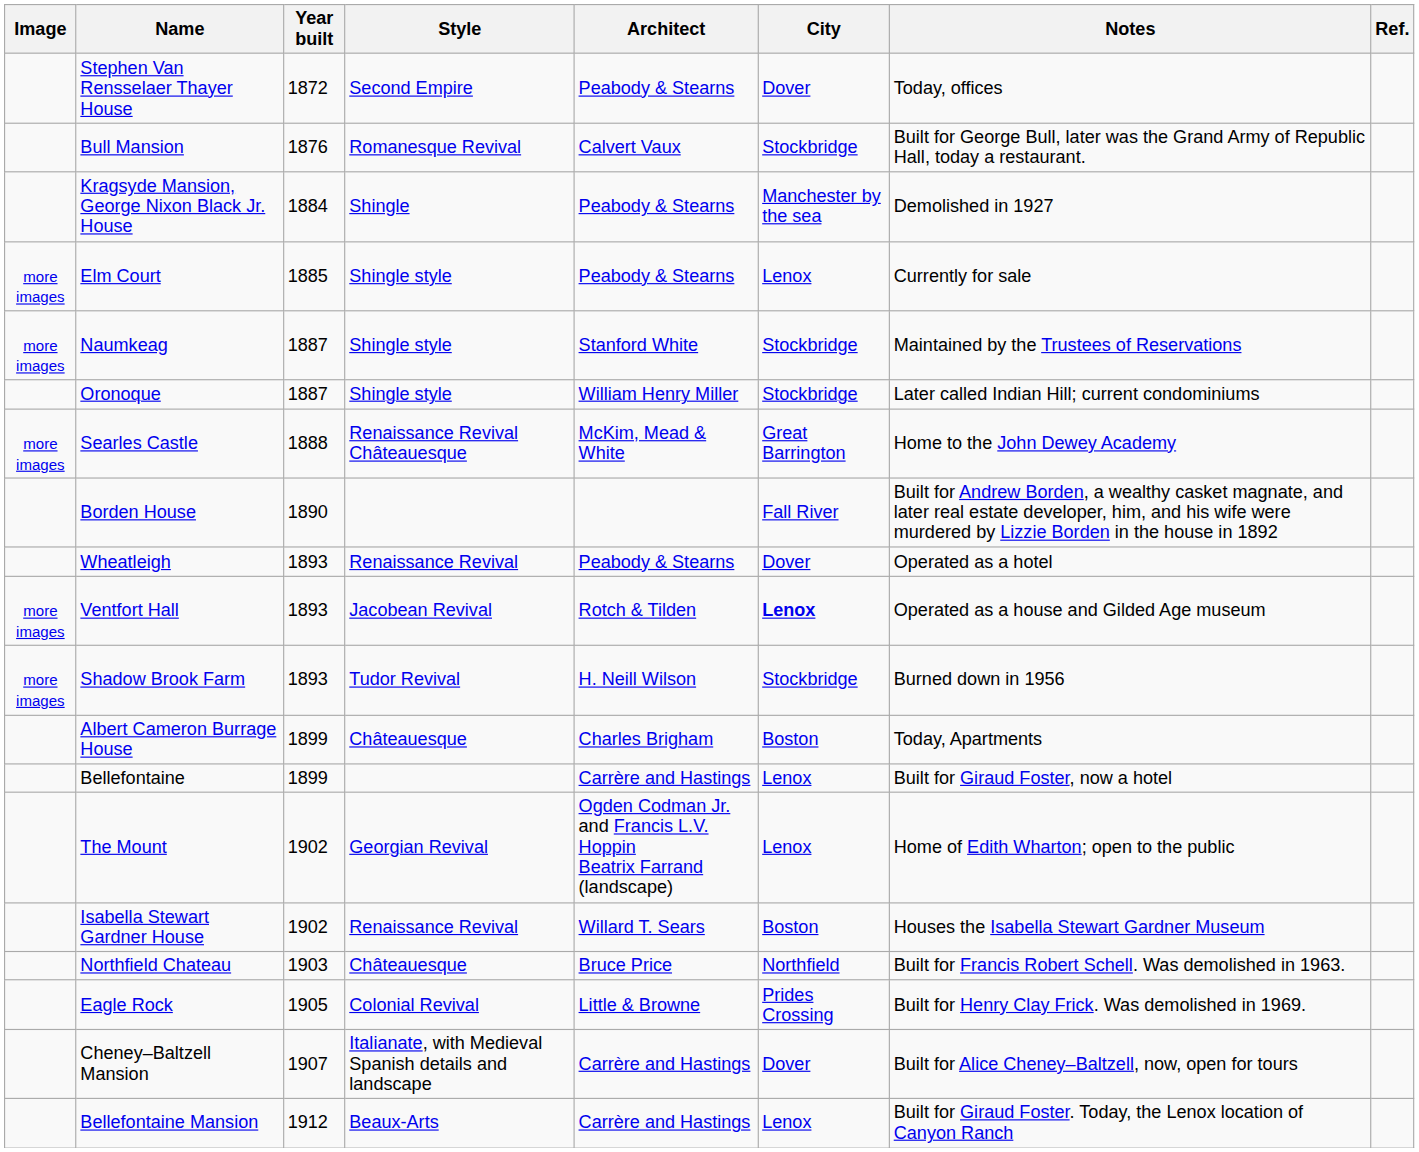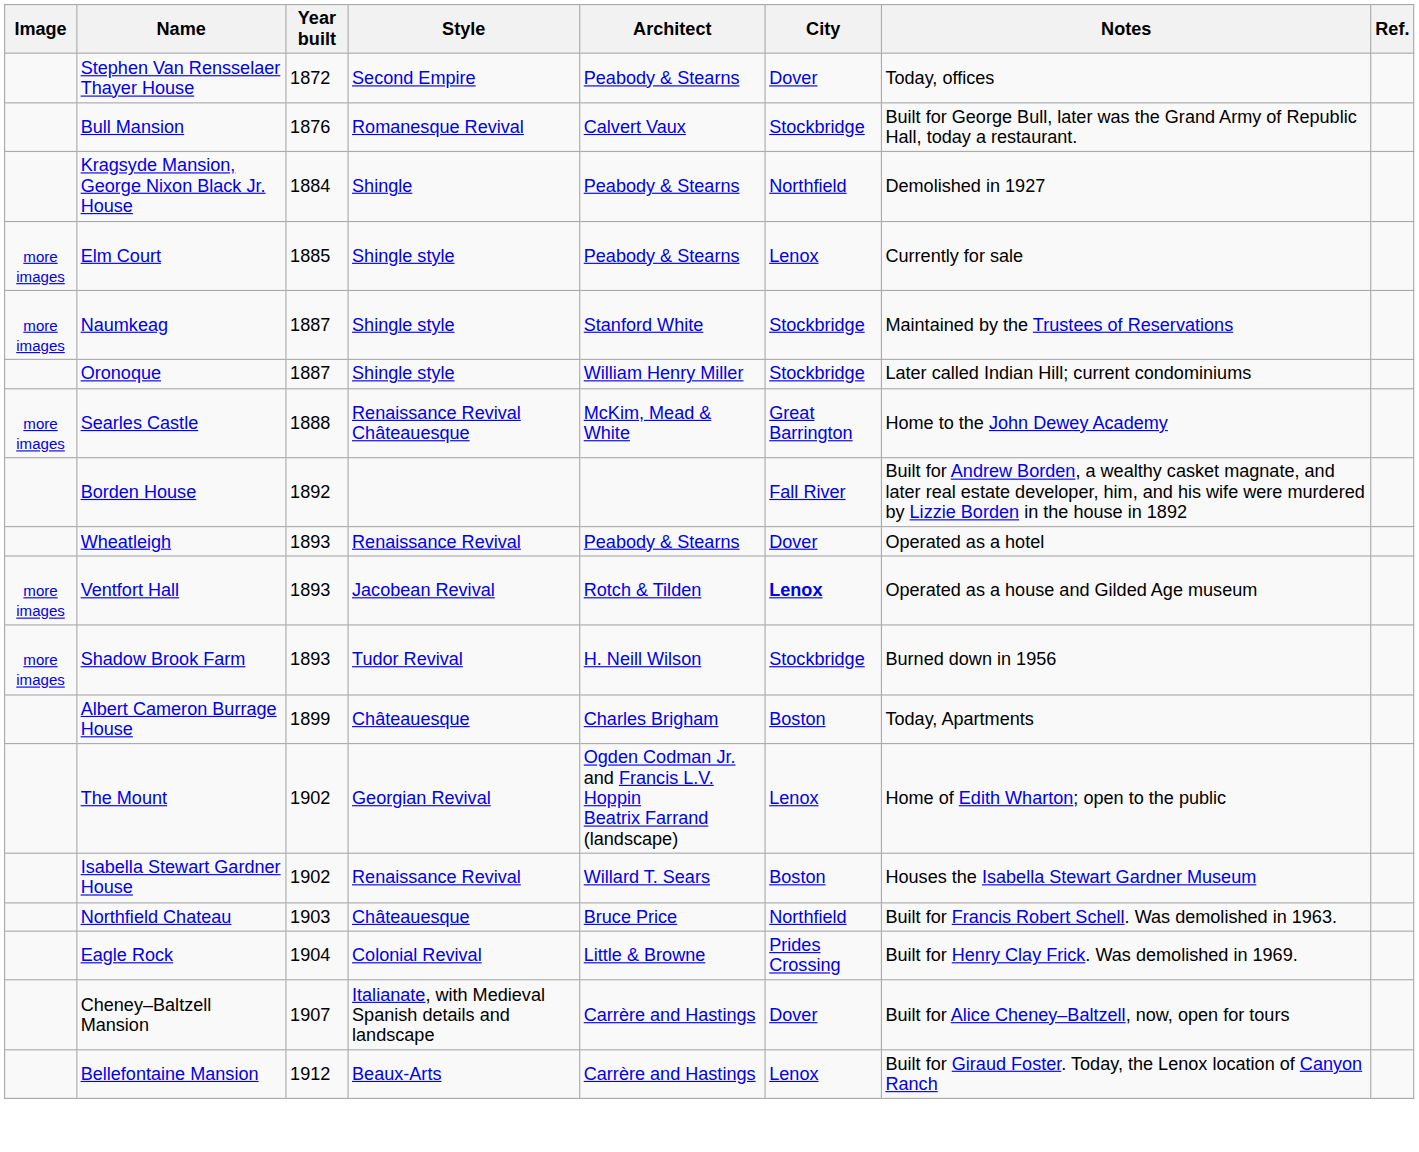 <table class="sortable wikitable">
 <tr>
 <th>Image</th>
 <th>Name</th>
 <th>Year built</th>
 <th>Style</th>
 <th>Architect</th>
 <th>City</th>
 <th>Notes</th>
 <th>Ref.</th>
 </tr>
 <tr>
 <td></td>
 <td><a href='#'>Stephen Van Rensselaer Thayer House</a></td>
 <td>1872</td>
 <td><a href='#'>Second Empire</a></td>
 <td><a href='#'>Peabody & Stearns</a></td>
 <td><a href='#'>Dover</a></td>
 <td>Today, offices</td>
 <td></td>
 </tr>
 <tr>
 <td></td>
 <td><a href='#'>Bull Mansion</a></td>
 <td>1876</td>
 <td><a href='#'>Romanesque Revival</a></td>
 <td><a href='#'>Calvert Vaux</a></td>
 <td><a href='#'>Stockbridge</a></td>
 <td>Built for George Bull, later was the Grand Army of Republic Hall, today a restaurant.</td>
 <td></td>
 </tr>
 <tr>
 <td></td>
 <td><a href='#'>Kragsyde Mansion, George Nixon Black Jr. House</a></td>
 <td>1884</td>
 <td><a href='#'>Shingle</a></td>
 <td><a href='#'>Peabody & Stearns</a></td>
-<td><a href='#'>Manchester by the sea</a></td>
+<td><a href='#'>Northfield</a></td>
 <td>Demolished in 1927</td>
 <td></td>
 </tr>
 <tr>
 <td style="text-align:center;"><br><small><a href='#'>more images</a></small></td>
 <td><a href='#'>Elm Court</a></td>
 <td>1885</td>
 <td><a href='#'>Shingle style</a></td>
 <td><a href='#'>Peabody & Stearns</a></td>
 <td><a href='#'>Lenox</a></td>
 <td>Currently for sale</td>
 <td></td>
 </tr>
 <tr>
 <td style="text-align:center;"><br><small><a href='#'>more images</a></small></td>
 <td><a href='#'>Naumkeag</a></td>
 <td>1887</td>
 <td><a href='#'>Shingle style</a></td>
 <td><a href='#'>Stanford White</a></td>
 <td><a href='#'>Stockbridge</a></td>
 <td>Maintained by the <a href='#'>Trustees of Reservations</a></td>
 <td></td>
 </tr>
 <tr>
 <td style="text-align:center;"><br><small></small></td>
 <td><a href='#'>Oronoque</a></td>
 <td>1887</td>
 <td><a href='#'>Shingle style</a></td>
 <td><a href='#'>William Henry Miller</a></td>
 <td><a href='#'>Stockbridge</a></td>
 <td>Later called Indian Hill; current condominiums</td>
 <td></td>
 </tr>
 <tr>
 <td style="text-align:center;"><br><small><a href='#'>more images</a></small></td>
 <td><a href='#'>Searles Castle</a></td>
 <td>1888</td>
 <td><a href='#'>Renaissance Revival</a> <a href='#'>Châteauesque</a></td>
 <td><a href='#'>McKim, Mead & White</a></td>
 <td><a href='#'>Great Barrington</a></td>
 <td>Home to the <a href='#'>John Dewey Academy</a></td>
 <td></td>
 </tr>
 <tr>
 <td></td>
 <td><a href='#'>Borden House</a></td>
-<td>1890</td>
+<td>1892</td>
 <td></td>
 <td></td>
 <td><a href='#'>Fall River</a></td>
 <td>Built for <a href='#'>Andrew Borden</a>, a wealthy casket magnate, and later real estate developer, him, and his wife were murdered by <a href='#'>Lizzie Borden</a> in the house in 1892</td>
 <td></td>
 </tr>
 <tr>
 <td style="text-align:center;"><br><small></small></td>
 <td><a href='#'>Wheatleigh</a></td>
 <td>1893</td>
 <td><a href='#'>Renaissance Revival</a></td>
 <td><a href='#'>Peabody & Stearns</a></td>
 <td><a href='#'>Dover</a></td>
 <td>Operated as a hotel</td>
 <td></td>
 </tr>
 <tr>
 <td style="text-align:center;"><br><small><a href='#'>more images</a></small></td>
 <td><a href='#'>Ventfort Hall</a></td>
 <td>1893</td>
 <td><a href='#'>Jacobean Revival</a></td>
 <td><a href='#'>Rotch & Tilden</a></td>
 <td><strong><a href='#'>Lenox</a></strong></td>
 <td>Operated as a house and Gilded Age museum</td>
 <td></td>
 </tr>
 <tr>
 <td style="text-align:center;"><br><small><a href='#'>more images</a></small></td>
 <td><a href='#'>Shadow Brook Farm</a></td>
 <td>1893</td>
 <td><a href='#'>Tudor Revival</a></td>
 <td><a href='#'>H. Neill Wilson</a></td>
 <td><a href='#'>Stockbridge</a></td>
 <td>Burned down in 1956</td>
 <td></td>
 </tr>
 <tr>
 <td></td>
 <td><a href='#'>Albert Cameron Burrage House</a></td>
 <td>1899</td>
 <td><a href='#'>Châteauesque</a></td>
 <td><a href='#'>Charles Brigham</a></td>
 <td><a href='#'>Boston</a></td>
 <td>Today, Apartments</td>
 <td></td>
 </tr>
 <tr>
-<td></td>
-<td>Bellefontaine</td>
-<td>1899</td>
-<td></td>
-<td><a href='#'>Carrère and Hastings</a></td>
-<td><a href='#'>Lenox</a></td>
-<td>Built for <a href='#'>Giraud Foster</a>, now a hotel</td>
-<td></td>
-</tr>
-<tr>
 <td style="text-align:center;"><br><small></small></td>
 <td><a href='#'>The Mount</a></td>
 <td>1902</td>
 <td><a href='#'>Georgian Revival</a></td>
 <td><a href='#'>Ogden Codman Jr.</a> and <a href='#'>Francis L.V. Hoppin</a><br><a href='#'>Beatrix Farrand</a> (landscape)</td>
 <td><a href='#'>Lenox</a></td>
 <td>Home of <a href='#'>Edith Wharton</a>; open to the public</td>
 <td></td>
 </tr>
 <tr>
 <td style="text-align:center;"><br><small></small></td>
 <td><a href='#'>Isabella Stewart Gardner House</a></td>
 <td>1902</td>
 <td><a href='#'>Renaissance Revival</a></td>
 <td><a href='#'>Willard T. Sears</a></td>
 <td><a href='#'>Boston</a></td>
 <td>Houses the <a href='#'>Isabella Stewart Gardner Museum</a></td>
 <td></td>
 </tr>
 <tr>
 <td></td>
 <td><a href='#'>Northfield Chateau</a></td>
 <td>1903</td>
 <td><a href='#'>Châteauesque</a></td>
 <td><a href='#'>Bruce Price</a></td>
 <td><a href='#'>Northfield</a></td>
 <td>Built for <a href='#'>Francis Robert Schell</a>. Was demolished in 1963.</td>
 <td></td>
 </tr>
 <tr>
 <td></td>
 <td><a href='#'>Eagle Rock</a></td>
-<td>1905</td>
+<td>1904</td>
 <td><a href='#'>Colonial Revival</a></td>
 <td><a href='#'>Little & Browne</a></td>
 <td><a href='#'>Prides Crossing</a></td>
 <td>Built for <a href='#'>Henry Clay Frick</a>. Was demolished in 1969.</td>
 <td></td>
 </tr>
 <tr>
 <td></td>
 <td>Cheney–Baltzell Mansion</td>
 <td>1907</td>
 <td><a href='#'>Italianate</a>, with Medieval Spanish details and landscape</td>
 <td><a href='#'>Carrère and Hastings</a></td>
 <td><a href='#'>Dover</a></td>
 <td>Built for <a href='#'>Alice Cheney–Baltzell</a>, now, open for tours</td>
 <td></td>
 </tr>
 <tr>
 <td style="text-align:center;"><br><small></small></td>
 <td><a href='#'>Bellefontaine Mansion</a></td>
 <td>1912</td>
 <td><a href='#'>Beaux-Arts</a></td>
 <td><a href='#'>Carrère and Hastings</a></td>
 <td><a href='#'>Lenox</a></td>
 <td>Built for <a href='#'>Giraud Foster</a>. Today, the Lenox location of <a href='#'>Canyon Ranch</a></td>
 <td></td>
 </tr>
 </table>
